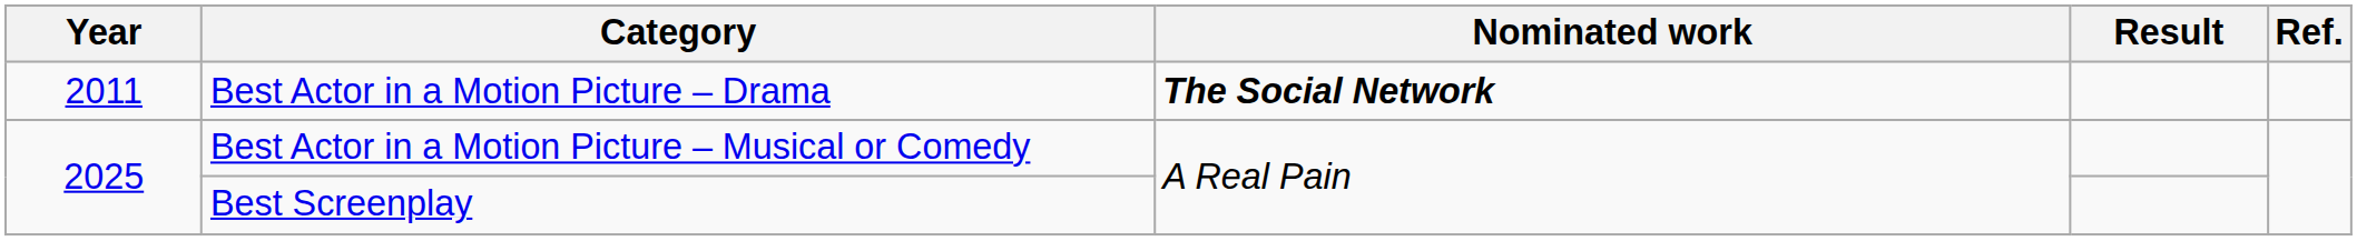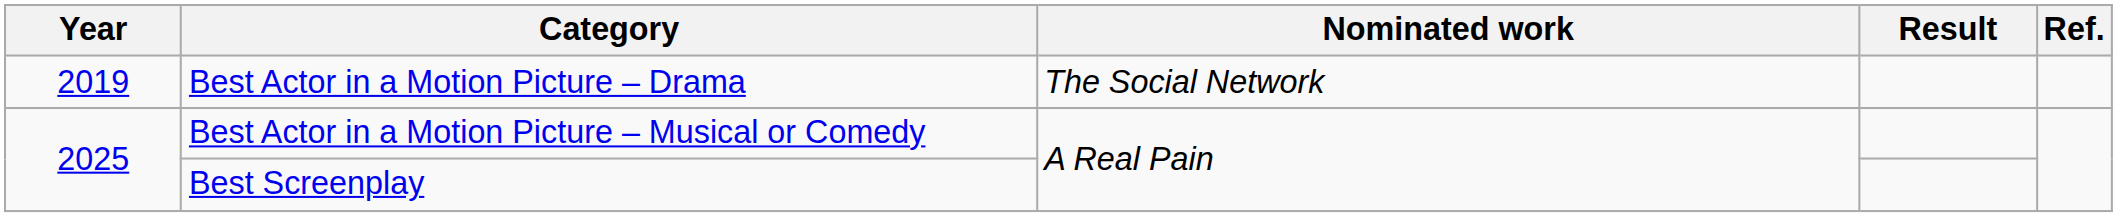 <table class=wikitable>
 <tr>
 <th scope="col" style="width:5em;">Year</th>
 <th scope="col" style="width:26em;">Category</th>
 <th scope="col" style="width:25em;">Nominated work</th>
 <th scope="col" style="width:5em;">Result</th>
 <th>Ref.</th>
 </tr>
 <tr>
-<td style="text-align:center;"><a href='#'>2011</a></td>
+<td style="text-align:center;"><a href='#'>2019</a></td>
 <td><a href='#'>Best Actor in a Motion Picture – Drama</a></td>
-<td><strong><em>The Social Network</em></strong></td>
+<td><em>The Social Network</em></td>
 <td></td>
 <td></td>
 </tr>
 <tr>
 <td style="text-align:center;" rowspan="2"><a href='#'>2025</a></td>
 <td><a href='#'>Best Actor in a Motion Picture – Musical or Comedy</a></td>
 <td rowspan="2"><em>A Real Pain</em></td>
 <td></td>
 <td rowspan="2"></td>
 </tr>
 <tr>
 <td><a href='#'>Best Screenplay</a></td>
 <td></td>
 </tr>
 </table>
